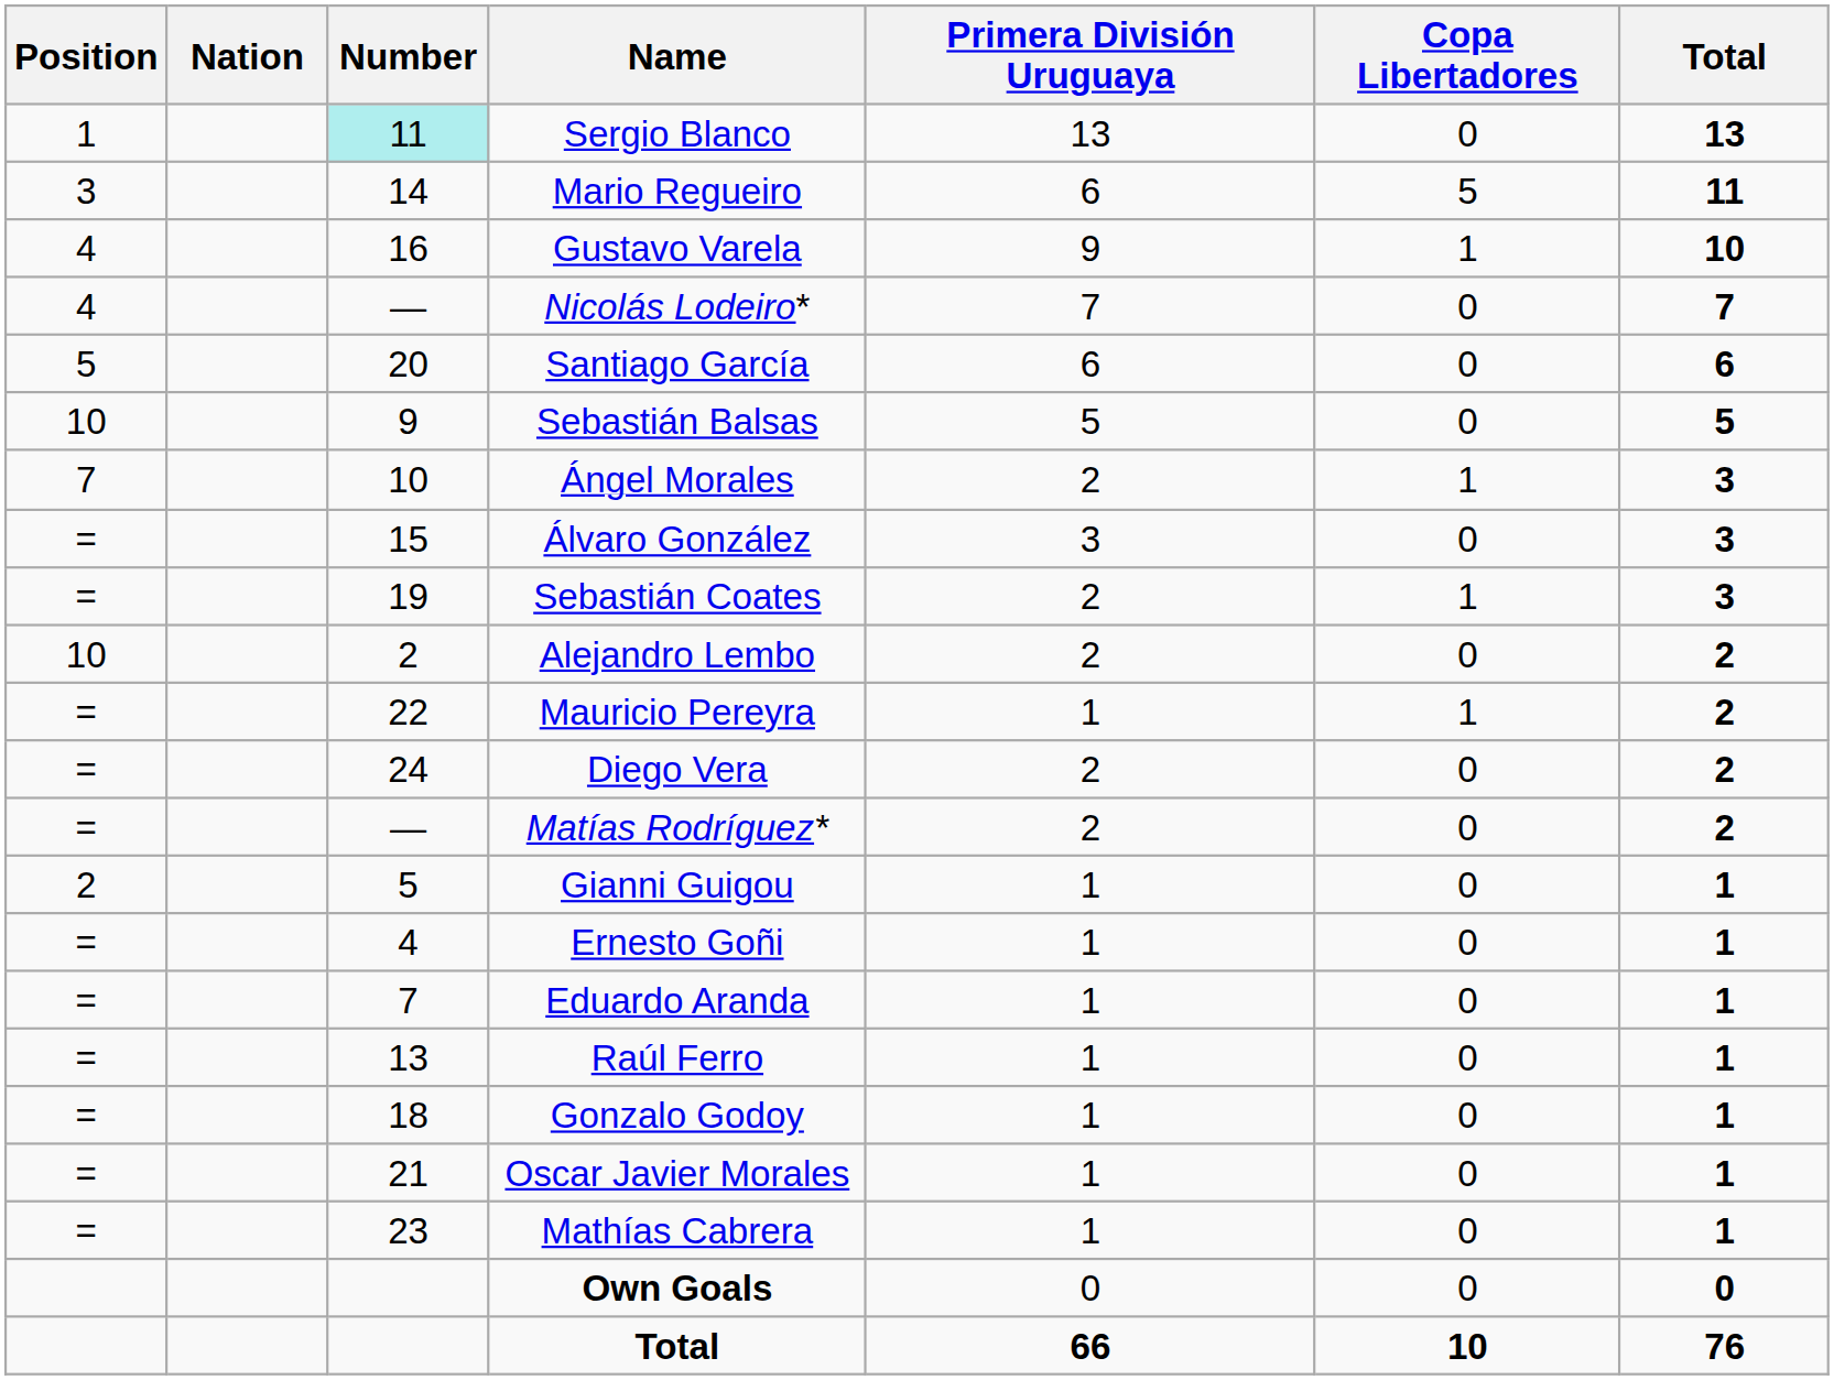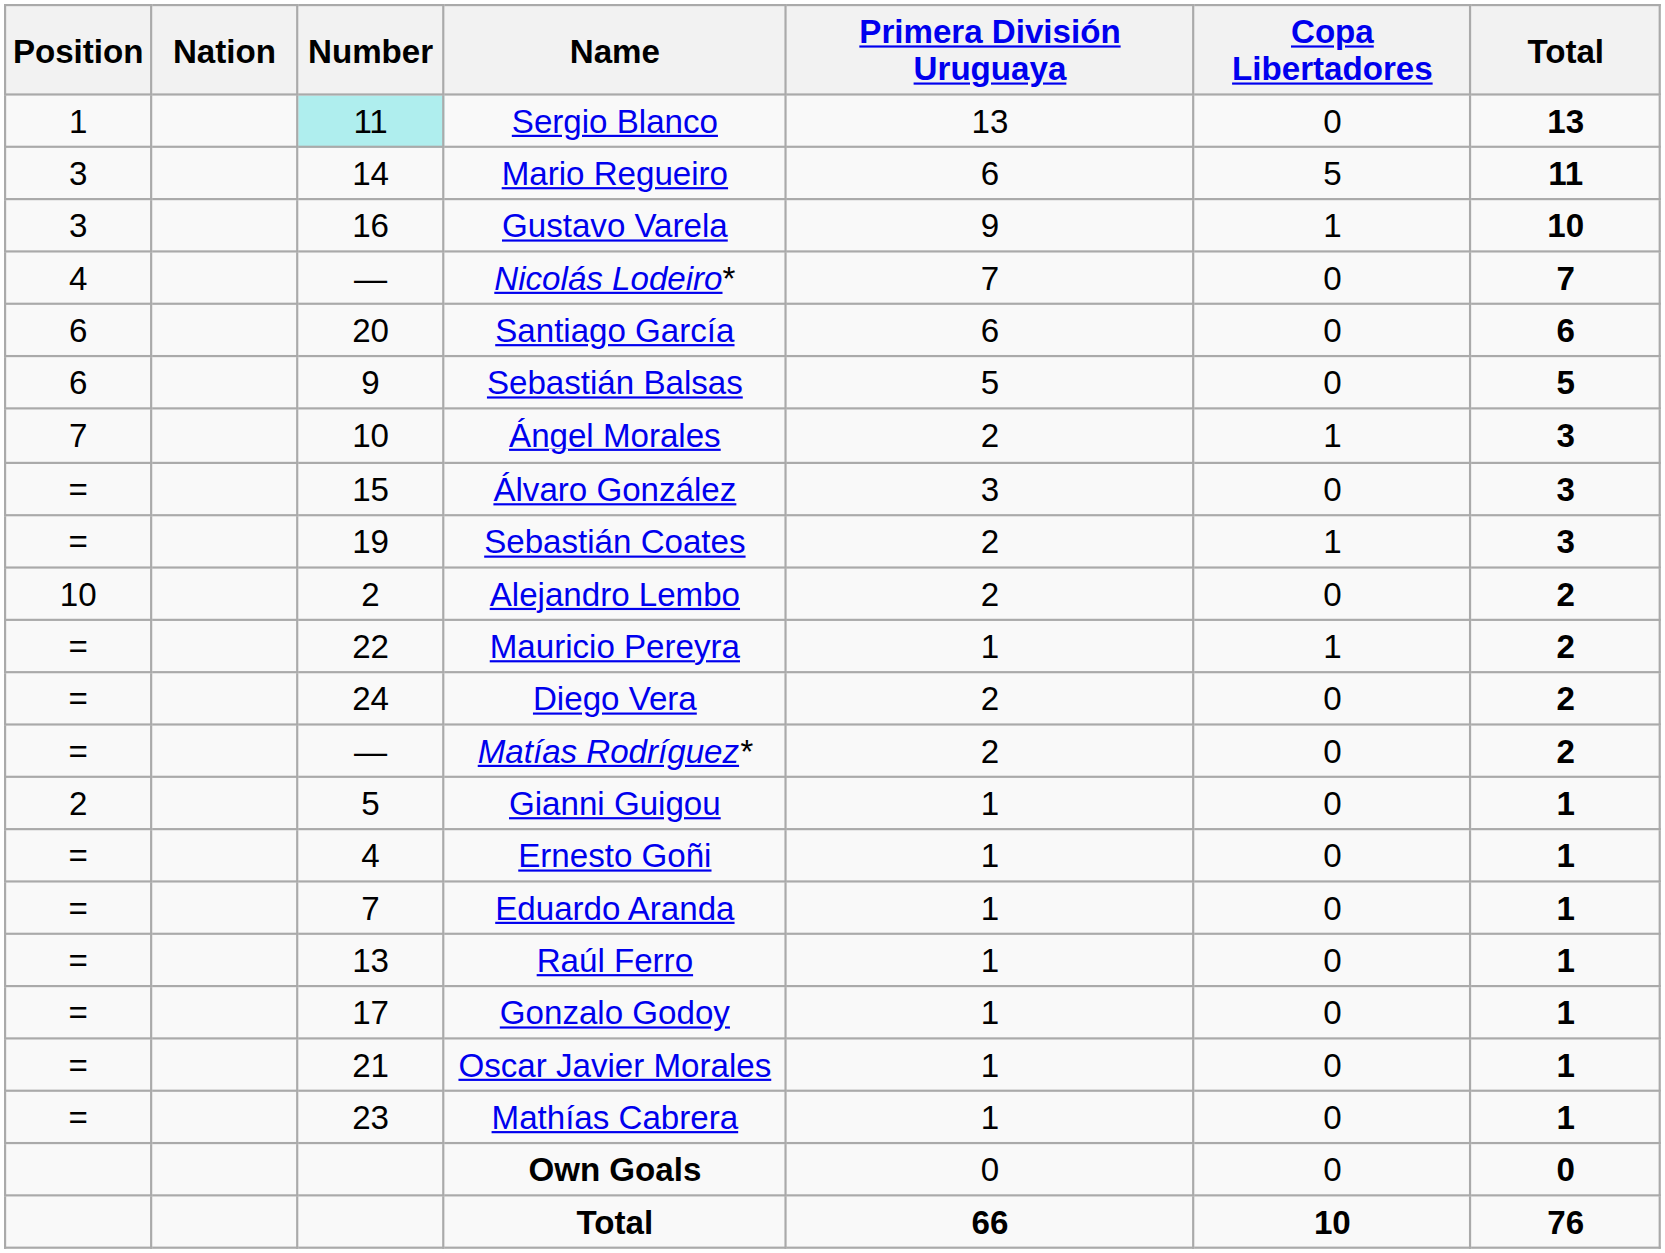 <table class="wikitable" style="font-size: 95%; text-align: center;">
 <tr>
 <th width=60>Position</th>
 <th width=60>Nation</th>
 <th width=60>Number</th>
 <th width=150>Name</th>
 <th width=180><a href='#'>Primera División Uruguaya</a></th>
 <th width=120><a href='#'>Copa Libertadores</a></th>
 <th width=80>Total</th>
 </tr>
 <tr>
 <td>1</td>
 <td></td>
 <td style="background: paleturquoise;">11</td>
 <td><a href='#'>Sergio Blanco</a></td>
 <td>13</td>
 <td>0</td>
 <td><strong>13</strong></td>
 </tr>
 <tr>
 <td>3</td>
 <td></td>
 <td>14</td>
 <td><a href='#'>Mario Regueiro</a></td>
 <td>6</td>
 <td>5</td>
 <td><strong>11</strong></td>
 </tr>
 <tr>
-<td>4</td>
+<td>3</td>
 <td></td>
 <td>16</td>
 <td><a href='#'>Gustavo Varela</a></td>
 <td>9</td>
 <td>1</td>
 <td><strong>10</strong></td>
 </tr>
 <tr>
 <td>4</td>
 <td></td>
 <td>—</td>
 <td><em><a href='#'>Nicolás Lodeiro</a></em>*</td>
 <td>7</td>
 <td>0</td>
 <td><strong>7</strong></td>
 </tr>
 <tr>
-<td>5</td>
+<td>6</td>
 <td></td>
 <td>20</td>
 <td><a href='#'>Santiago García</a></td>
 <td>6</td>
 <td>0</td>
 <td><strong>6</strong></td>
 </tr>
 <tr>
-<td>10</td>
+<td>6</td>
 <td></td>
 <td>9</td>
 <td><a href='#'>Sebastián Balsas</a></td>
 <td>5</td>
 <td>0</td>
 <td><strong>5</strong></td>
 </tr>
 <tr>
 <td>7</td>
 <td></td>
 <td>10</td>
 <td><a href='#'>Ángel Morales</a></td>
 <td>2</td>
 <td>1</td>
 <td><strong>3</strong></td>
 </tr>
 <tr>
 <td>=</td>
 <td></td>
 <td>15</td>
 <td><a href='#'>Álvaro González</a></td>
 <td>3</td>
 <td>0</td>
 <td><strong>3</strong></td>
 </tr>
 <tr>
 <td>=</td>
 <td></td>
 <td>19</td>
 <td><a href='#'>Sebastián Coates</a></td>
 <td>2</td>
 <td>1</td>
 <td><strong>3</strong></td>
 </tr>
 <tr>
 <td>10</td>
 <td></td>
 <td>2</td>
 <td><a href='#'>Alejandro Lembo</a></td>
 <td>2</td>
 <td>0</td>
 <td><strong>2</strong></td>
 </tr>
 <tr>
 <td>=</td>
 <td></td>
 <td>22</td>
 <td><a href='#'>Mauricio Pereyra</a></td>
 <td>1</td>
 <td>1</td>
 <td><strong>2</strong></td>
 </tr>
 <tr>
 <td>=</td>
 <td></td>
 <td>24</td>
 <td><a href='#'>Diego Vera</a></td>
 <td>2</td>
 <td>0</td>
 <td><strong>2</strong></td>
 </tr>
 <tr>
 <td>=</td>
 <td></td>
 <td>—</td>
 <td><em><a href='#'>Matías Rodríguez</a>*</em></td>
 <td>2</td>
 <td>0</td>
 <td><strong>2</strong></td>
 </tr>
 <tr>
 <td>2</td>
 <td></td>
 <td>5</td>
 <td><a href='#'>Gianni Guigou</a></td>
 <td>1</td>
 <td>0</td>
 <td><strong>1</strong></td>
 </tr>
 <tr>
 <td>=</td>
 <td></td>
 <td>4</td>
 <td><a href='#'>Ernesto Goñi</a></td>
 <td>1</td>
 <td>0</td>
 <td><strong>1</strong></td>
 </tr>
 <tr>
 <td>=</td>
 <td></td>
 <td>7</td>
 <td><a href='#'>Eduardo Aranda</a></td>
 <td>1</td>
 <td>0</td>
 <td><strong>1</strong></td>
 </tr>
 <tr>
 <td>=</td>
 <td></td>
 <td>13</td>
 <td><a href='#'>Raúl Ferro</a></td>
 <td>1</td>
 <td>0</td>
 <td><strong>1</strong></td>
 </tr>
 <tr>
 <td>=</td>
 <td></td>
-<td>18</td>
+<td>17</td>
 <td><a href='#'>Gonzalo Godoy</a></td>
 <td>1</td>
 <td>0</td>
 <td><strong>1</strong></td>
 </tr>
 <tr>
 <td>=</td>
 <td></td>
 <td>21</td>
 <td><a href='#'>Oscar Javier Morales</a></td>
 <td>1</td>
 <td>0</td>
 <td><strong>1</strong></td>
 </tr>
 <tr>
 <td>=</td>
 <td></td>
 <td>23</td>
 <td><a href='#'>Mathías Cabrera</a></td>
 <td>1</td>
 <td>0</td>
 <td><strong>1</strong></td>
 </tr>
 <tr>
 <td></td>
 <td></td>
 <td></td>
 <td><strong>Own Goals</strong></td>
 <td>0</td>
 <td>0</td>
 <td><strong>0</strong></td>
 </tr>
 <tr>
 <td></td>
 <td></td>
 <td></td>
 <td><strong>Total</strong></td>
 <td><strong>66</strong></td>
 <td><strong>10</strong></td>
 <td><strong>76</strong></td>
 </tr>
 </table>
